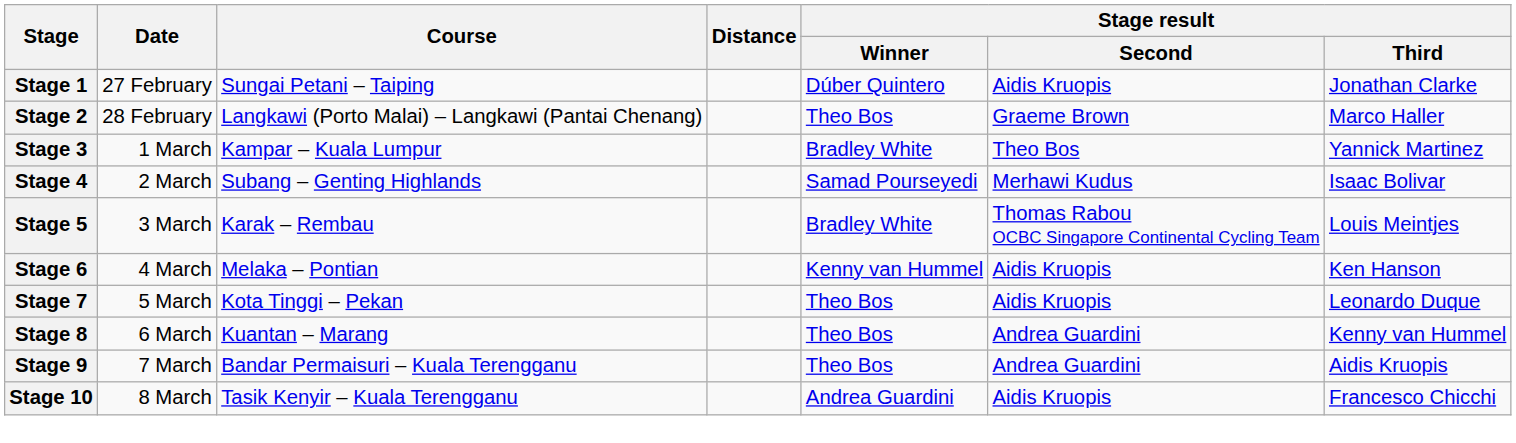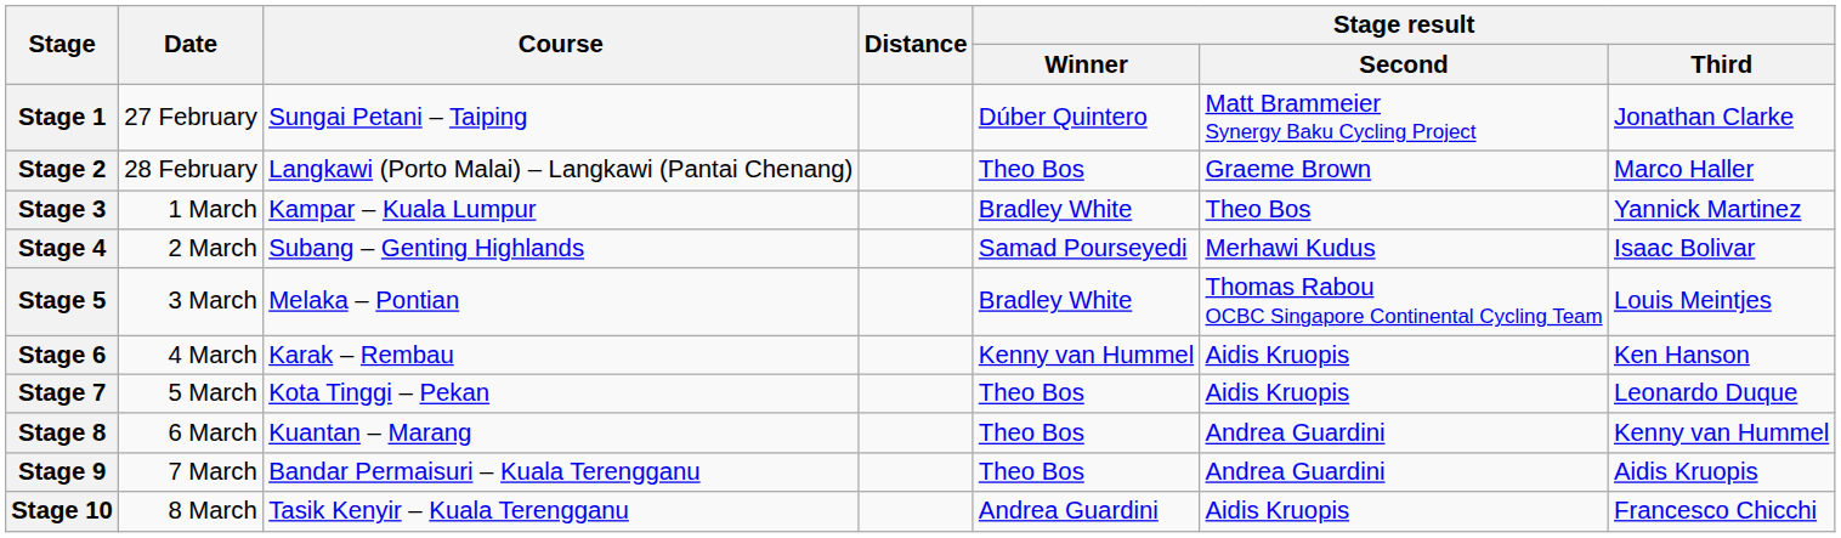 <table class="wikitable">
 <tr>
 <th rowspan=2>Stage</th>
 <th rowspan=2>Date</th>
 <th rowspan=2>Course</th>
 <th rowspan=2>Distance</th>
 <th colspan=3>Stage result</th>
 </tr>
 <tr>
 <th>Winner</th>
 <th>Second</th>
 <th>Third</th>
 </tr>
 <tr>
 <th style="text-align:center">Stage 1</th>
 <td align=right>27 February</td>
 <td><a href='#'>Sungai Petani</a> – <a href='#'>Taiping</a></td>
 <td style="text-align:center;"></td>
 <td> <a href='#'>Dúber Quintero</a><br><small></small></td>
-<td> <a href='#'>Aidis Kruopis</a><br><small></small></td>
+<td> <a href='#'>Matt Brammeier</a><br><small><a href='#'>Synergy Baku Cycling Project</a></small></td>
 <td> <a href='#'>Jonathan Clarke</a><br><small></small></td>
 </tr>
 <tr>
 <th style="text-align:center">Stage 2</th>
 <td align=right>28 February</td>
 <td><a href='#'>Langkawi</a> (Porto Malai) – Langkawi (Pantai Chenang)</td>
 <td style="text-align:center;"></td>
 <td> <a href='#'>Theo Bos</a><br><small></small></td>
 <td> <a href='#'>Graeme Brown</a><br><small></small></td>
 <td> <a href='#'>Marco Haller</a><br><small></small></td>
 </tr>
 <tr>
 <th style="text-align:center">Stage 3</th>
 <td align=right>1 March</td>
 <td><a href='#'>Kampar</a> – <a href='#'>Kuala Lumpur</a></td>
 <td style="text-align:center;"></td>
 <td> <a href='#'>Bradley White</a><br><small></small></td>
 <td> <a href='#'>Theo Bos</a><br><small></small></td>
 <td> <a href='#'>Yannick Martinez</a><br><small></small></td>
 </tr>
 <tr>
 <th style="text-align:center">Stage 4</th>
 <td align=right>2 March</td>
 <td><a href='#'>Subang</a> – <a href='#'>Genting Highlands</a></td>
 <td style="text-align:center;"></td>
 <td> <a href='#'>Samad Pourseyedi</a><br><small></small></td>
 <td> <a href='#'>Merhawi Kudus</a><br><small></small></td>
 <td> <a href='#'>Isaac Bolivar</a><br><small></small></td>
 </tr>
 <tr>
 <th style="text-align:center">Stage 5</th>
 <td align=right>3 March</td>
-<td><a href='#'>Karak</a> – <a href='#'>Rembau</a></td>
+<td><a href='#'>Melaka</a> – <a href='#'>Pontian</a></td>
 <td style="text-align:center;"></td>
 <td> <a href='#'>Bradley White</a><br><small></small></td>
 <td> <a href='#'>Thomas Rabou</a><br><small><a href='#'>OCBC Singapore Continental Cycling Team</a></small></td>
 <td> <a href='#'>Louis Meintjes</a><br><small></small></td>
 </tr>
 <tr>
 <th style="text-align:center">Stage 6</th>
 <td align=right>4 March</td>
-<td><a href='#'>Melaka</a> – <a href='#'>Pontian</a></td>
+<td><a href='#'>Karak</a> – <a href='#'>Rembau</a></td>
 <td style="text-align:center;"></td>
 <td> <a href='#'>Kenny van Hummel</a><br><small></small></td>
 <td> <a href='#'>Aidis Kruopis</a><br><small></small></td>
 <td> <a href='#'>Ken Hanson</a><br><small></small></td>
 </tr>
 <tr>
 <th style="text-align:center">Stage 7</th>
 <td align=right>5 March</td>
 <td><a href='#'>Kota Tinggi</a> – <a href='#'>Pekan</a></td>
 <td style="text-align:center;"></td>
 <td> <a href='#'>Theo Bos</a><br><small></small></td>
 <td> <a href='#'>Aidis Kruopis</a><br><small></small></td>
 <td> <a href='#'>Leonardo Duque</a><br><small></small></td>
 </tr>
 <tr>
 <th style="text-align:center">Stage 8</th>
 <td align=right>6 March</td>
 <td><a href='#'>Kuantan</a> – <a href='#'>Marang</a></td>
 <td style="text-align:center;"></td>
 <td> <a href='#'>Theo Bos</a><br><small></small></td>
 <td> <a href='#'>Andrea Guardini</a><br><small></small></td>
 <td> <a href='#'>Kenny van Hummel</a><br><small></small></td>
 </tr>
 <tr>
 <th style="text-align:center">Stage 9</th>
 <td align=right>7 March</td>
 <td><a href='#'>Bandar Permaisuri</a> – <a href='#'>Kuala Terengganu</a></td>
 <td style="text-align:center;"></td>
 <td> <a href='#'>Theo Bos</a><br><small></small></td>
 <td> <a href='#'>Andrea Guardini</a><br><small></small></td>
 <td> <a href='#'>Aidis Kruopis</a><br><small></small></td>
 </tr>
 <tr>
 <th style="text-align:center">Stage 10</th>
 <td align=right>8 March</td>
 <td><a href='#'>Tasik Kenyir</a> – <a href='#'>Kuala Terengganu</a></td>
 <td style="text-align:center;"></td>
 <td> <a href='#'>Andrea Guardini</a><br><small></small></td>
 <td> <a href='#'>Aidis Kruopis</a><br><small></small></td>
 <td> <a href='#'>Francesco Chicchi</a><br><small></small></td>
 </tr>
 </table>
